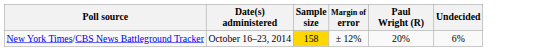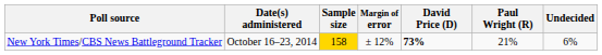 <table class="wikitable">
 <tr>
 <th>Poll source</th>
 <th>Date(s)<br>administered</th>
 <th>Sample<br>size</th>
 <th><small>Margin of</small><br>error</th>
+<th style="width:100px;">David<br>Price (D)</th>
 <th style="width:100px;">Paul<br>Wright (R)</th>
 <th>Undecided</th>
 </tr>
 <tr>
 <td><a href='#'>New York Times</a>/<a href='#'>CBS News Battleground Tracker</a></td>
 <td align=center>October 16–23, 2014</td>
 <td align=center style="background: gold;">158</td>
 <td align=center>± 12%</td>
-<td align=center>20%</td>
+<td><strong>73%</strong></td>
+<td align=center>21%</td>
 <td align=center>6%</td>
 </tr>
 </table>
